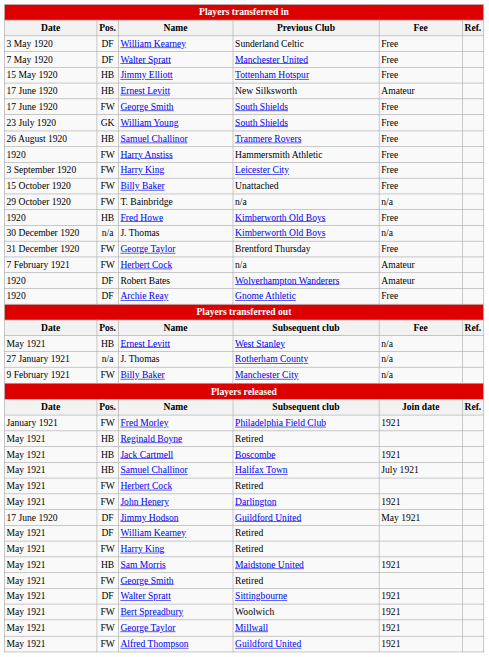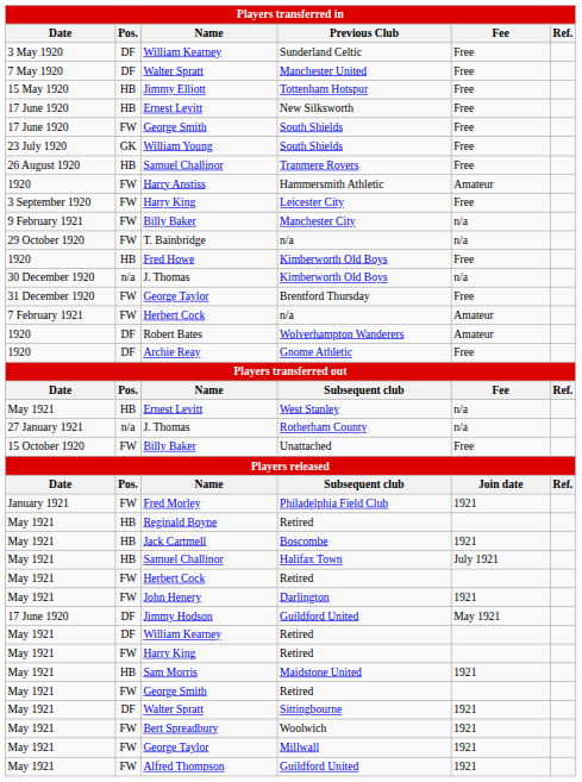 <table style="font-size:95%;" class="wikitable">
 <tr>
 <th style="background:#d00; color:white; text-align:center;" colspan="6">Players transferred in</th>
 </tr>
 <tr>
 <th style="width:140px;">Date</th>
 <th style="width:25px;">Pos.</th>
 <th style="width:175px;">Name</th>
 <th style="width:225px;">Previous Club</th>
 <th style="width:125px;">Fee</th>
 <th style="width:25px;">Ref.</th>
 </tr>
 <tr>
 <td>3 May 1920</td>
 <td style="text-align:center;">DF</td>
 <td> <a href='#'>William Kearney</a></td>
 <td> Sunderland Celtic</td>
 <td>Free</td>
 <td></td>
 </tr>
 <tr>
 <td>7 May 1920</td>
 <td style="text-align:center;">DF</td>
 <td> <a href='#'>Walter Spratt</a></td>
 <td> <a href='#'>Manchester United</a></td>
 <td>Free</td>
 <td></td>
 </tr>
 <tr>
 <td>15 May 1920</td>
 <td style="text-align:center;">HB</td>
 <td> <a href='#'>Jimmy Elliott</a></td>
 <td> <a href='#'>Tottenham Hotspur</a></td>
 <td>Free</td>
 <td></td>
 </tr>
 <tr>
 <td>17 June 1920</td>
 <td style="text-align:center;">HB</td>
 <td> <a href='#'>Ernest Levitt</a></td>
 <td> New Silksworth</td>
-<td>Amateur</td>
+<td>Free</td>
 <td></td>
 </tr>
 <tr>
 <td>17 June 1920</td>
 <td style="text-align:center;">FW</td>
 <td> <a href='#'>George Smith</a></td>
 <td> <a href='#'>South Shields</a></td>
 <td>Free</td>
 <td></td>
 </tr>
 <tr>
 <td>23 July 1920</td>
 <td style="text-align:center;">GK</td>
 <td> <a href='#'>William Young</a></td>
 <td> <a href='#'>South Shields</a></td>
 <td>Free</td>
 <td></td>
 </tr>
 <tr>
 <td>26 August 1920</td>
 <td style="text-align:center;">HB</td>
 <td> <a href='#'>Samuel Challinor</a></td>
 <td> <a href='#'>Tranmere Rovers</a></td>
 <td>Free</td>
 <td></td>
 </tr>
 <tr>
 <td>1920</td>
 <td style="text-align:center;">FW</td>
 <td> <a href='#'>Harry Anstiss</a></td>
 <td> Hammersmith Athletic</td>
-<td>Free</td>
+<td>Amateur</td>
 <td></td>
 </tr>
 <tr>
 <td>3 September 1920</td>
 <td style="text-align:center;">FW</td>
 <td> <a href='#'>Harry King</a></td>
 <td> <a href='#'>Leicester City</a></td>
 <td>Free</td>
 <td></td>
 </tr>
 <tr>
-<td>15 October 1920</td>
+<td>9 February 1921</td>
 <td style="text-align:center;">FW</td>
 <td> <a href='#'>Billy Baker</a></td>
-<td>Unattached</td>
-<td>Free</td>
+<td> <a href='#'>Manchester City</a></td>
+<td>n/a</td>
 <td></td>
 </tr>
 <tr>
 <td>29 October 1920</td>
 <td style="text-align:center;">FW</td>
 <td>T. Bainbridge</td>
 <td>n/a</td>
 <td>n/a</td>
 <td></td>
 </tr>
 <tr>
 <td>1920</td>
 <td style="text-align:center;">HB</td>
 <td> <a href='#'>Fred Howe</a></td>
 <td> <a href='#'>Kimberworth Old Boys</a></td>
 <td>Free</td>
 <td></td>
 </tr>
 <tr>
 <td>30 December 1920</td>
 <td style="text-align:center;">n/a</td>
 <td>J. Thomas</td>
 <td> <a href='#'>Kimberworth Old Boys</a></td>
 <td>n/a</td>
 <td></td>
 </tr>
 <tr>
 <td>31 December 1920</td>
 <td style="text-align:center;">FW</td>
 <td> <a href='#'>George Taylor</a></td>
 <td> Brentford Thursday</td>
 <td>Free</td>
 <td></td>
 </tr>
 <tr>
 <td>7 February 1921</td>
 <td style="text-align:center;">FW</td>
 <td> <a href='#'>Herbert Cock</a></td>
 <td>n/a</td>
 <td>Amateur</td>
 <td></td>
 </tr>
 <tr>
 <td>1920</td>
 <td style="text-align:center;">DF</td>
 <td> Robert Bates</td>
 <td> <a href='#'>Wolverhampton Wanderers</a></td>
 <td>Amateur</td>
 <td></td>
 </tr>
 <tr>
 <td>1920</td>
 <td style="text-align:center;">DF</td>
 <td> <a href='#'>Archie Reay</a></td>
 <td> <a href='#'>Gnome Athletic</a></td>
 <td>Free</td>
 <td></td>
 </tr>
 <tr>
 <th style="background:#d00; color:white; text-align:center;" colspan="6">Players transferred out</th>
 </tr>
 <tr>
 <th>Date</th>
 <th>Pos.</th>
 <th>Name</th>
 <th>Subsequent club</th>
 <th>Fee</th>
 <th>Ref.</th>
 </tr>
 <tr>
 <td>May 1921</td>
 <td style="text-align:center;">HB</td>
 <td> <a href='#'>Ernest Levitt</a></td>
 <td> <a href='#'>West Stanley</a></td>
 <td>n/a</td>
 <td></td>
 </tr>
 <tr>
 <td>27 January 1921</td>
 <td style="text-align:center;">n/a</td>
 <td>J. Thomas</td>
 <td> <a href='#'>Rotherham County</a></td>
 <td>n/a</td>
 <td></td>
 </tr>
 <tr>
-<td>9 February 1921</td>
+<td>15 October 1920</td>
 <td style="text-align:center;">FW</td>
 <td> <a href='#'>Billy Baker</a></td>
-<td> <a href='#'>Manchester City</a></td>
-<td>n/a</td>
+<td>Unattached</td>
+<td>Free</td>
 <td></td>
 </tr>
 <tr>
 <th style="background:#d00; color:white; text-align:center;" colspan="6">Players released</th>
 </tr>
 <tr>
 <th>Date</th>
 <th>Pos.</th>
 <th>Name</th>
 <th>Subsequent club</th>
 <th>Join date</th>
 <th>Ref.</th>
 </tr>
 <tr>
 <td>January 1921</td>
 <td style="text-align:center;">FW</td>
 <td> <a href='#'>Fred Morley</a></td>
 <td> <a href='#'>Philadelphia Field Club</a></td>
 <td>1921</td>
 <td></td>
 </tr>
 <tr>
 <td>May 1921</td>
 <td style="text-align:center;">HB</td>
 <td> <a href='#'>Reginald Boyne</a></td>
 <td>Retired</td>
 <td></td>
 <td></td>
 </tr>
 <tr>
 <td>May 1921</td>
 <td style="text-align:center;">HB</td>
 <td> <a href='#'>Jack Cartmell</a></td>
 <td> <a href='#'>Boscombe</a></td>
 <td>1921</td>
 <td></td>
 </tr>
 <tr>
 <td>May 1921</td>
 <td style="text-align:center;">HB</td>
 <td> <a href='#'>Samuel Challinor</a></td>
 <td> <a href='#'>Halifax Town</a></td>
 <td>July 1921</td>
 <td></td>
 </tr>
 <tr>
 <td>May 1921</td>
 <td style="text-align:center;">FW</td>
 <td> <a href='#'>Herbert Cock</a></td>
 <td>Retired</td>
 <td></td>
 <td></td>
 </tr>
 <tr>
 <td>May 1921</td>
 <td style="text-align:center;">FW</td>
 <td> <a href='#'>John Henery</a></td>
 <td> <a href='#'>Darlington</a></td>
 <td>1921</td>
 <td></td>
 </tr>
 <tr>
 <td>17 June 1920</td>
 <td style="text-align:center;">DF</td>
 <td> <a href='#'>Jimmy Hodson</a></td>
 <td> <a href='#'>Guildford United</a></td>
 <td>May 1921</td>
 <td></td>
 </tr>
 <tr>
 <td>May 1921</td>
 <td style="text-align:center;">DF</td>
 <td> <a href='#'>William Kearney</a></td>
 <td>Retired</td>
 <td></td>
 <td></td>
 </tr>
 <tr>
 <td>May 1921</td>
 <td style="text-align:center;">FW</td>
 <td> <a href='#'>Harry King</a></td>
 <td>Retired</td>
 <td></td>
 <td></td>
 </tr>
 <tr>
 <td>May 1921</td>
 <td style="text-align:center;">HB</td>
 <td> <a href='#'>Sam Morris</a></td>
 <td> <a href='#'>Maidstone United</a></td>
 <td>1921</td>
 <td></td>
 </tr>
 <tr>
 <td>May 1921</td>
 <td style="text-align:center;">FW</td>
 <td> <a href='#'>George Smith</a></td>
 <td>Retired</td>
 <td></td>
 <td></td>
 </tr>
 <tr>
 <td>May 1921</td>
 <td style="text-align:center;">DF</td>
 <td> <a href='#'>Walter Spratt</a></td>
 <td> <a href='#'>Sittingbourne</a></td>
 <td>1921</td>
 <td></td>
 </tr>
 <tr>
 <td>May 1921</td>
 <td style="text-align:center;">FW</td>
 <td> <a href='#'>Bert Spreadbury</a></td>
 <td> Woolwich</td>
 <td>1921</td>
 <td></td>
 </tr>
 <tr>
 <td>May 1921</td>
 <td style="text-align:center;">FW</td>
 <td> <a href='#'>George Taylor</a></td>
 <td> <a href='#'>Millwall</a></td>
 <td>1921</td>
 <td></td>
 </tr>
 <tr>
 <td>May 1921</td>
 <td style="text-align:center;">FW</td>
 <td> <a href='#'>Alfred Thompson</a></td>
 <td> <a href='#'>Guildford United</a></td>
 <td>1921</td>
 <td></td>
 </tr>
 </table>
